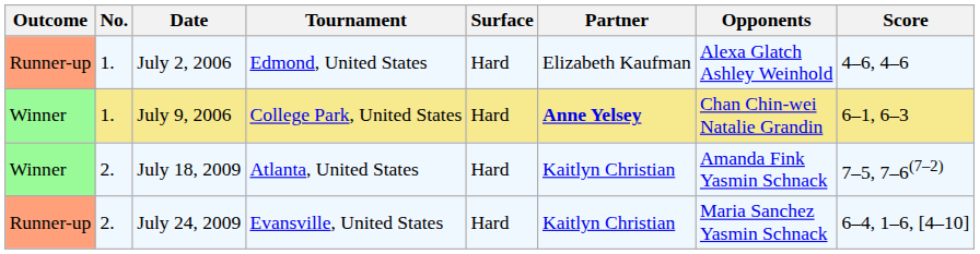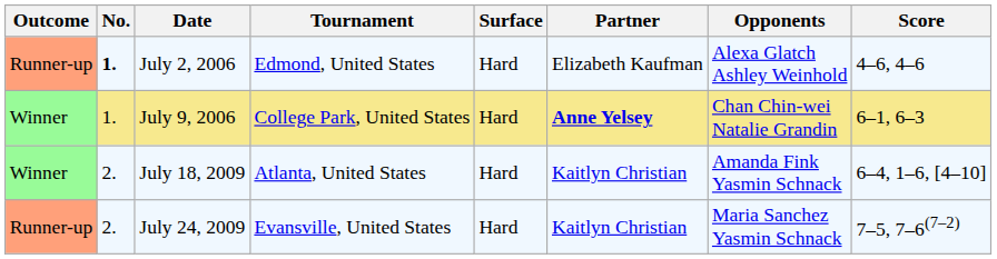 <table class="sortable wikitable" style=font-size:97%>
 <tr>
 <th>Outcome</th>
 <th>No.</th>
 <th>Date</th>
 <th>Tournament</th>
 <th>Surface</th>
 <th>Partner</th>
 <th>Opponents</th>
 <th>Score</th>
 </tr>
 <tr style="background:#f0f8ff;">
 <td style="background:#ffa07a;">Runner-up</td>
-<td>1.</td>
+<td><strong>1.</strong></td>
 <td>July 2, 2006</td>
 <td><a href='#'>Edmond</a>, United States</td>
 <td>Hard</td>
 <td> Elizabeth Kaufman</td>
 <td> <a href='#'>Alexa Glatch</a> <br>  <a href='#'>Ashley Weinhold</a></td>
 <td>4–6, 4–6</td>
 </tr>
 <tr style="background:#f7e98e;">
 <td style="background:#98fb98;">Winner</td>
 <td>1.</td>
 <td>July 9, 2006</td>
 <td><a href='#'>College Park</a>, United States</td>
 <td>Hard</td>
 <td><strong> <a href='#'>Anne Yelsey</a></strong></td>
 <td> <a href='#'>Chan Chin-wei</a> <br>  <a href='#'>Natalie Grandin</a></td>
 <td>6–1, 6–3</td>
 </tr>
 <tr style="background:#f0f8ff;">
 <td style="background:#98fb98;">Winner</td>
 <td>2.</td>
 <td>July 18, 2009</td>
 <td><a href='#'>Atlanta</a>, United States</td>
 <td>Hard</td>
 <td> <a href='#'>Kaitlyn Christian</a></td>
 <td> <a href='#'>Amanda Fink</a> <br>  <a href='#'>Yasmin Schnack</a></td>
-<td>7–5, 7–6<sup>(7–2)</sup></td>
+<td>6–4, 1–6, [4–10]</td>
 </tr>
 <tr style="background:#f0f8ff;">
 <td style="background:#ffa07a;">Runner-up</td>
 <td>2.</td>
 <td>July 24, 2009</td>
 <td><a href='#'>Evansville</a>, United States</td>
 <td>Hard</td>
 <td> <a href='#'>Kaitlyn Christian</a></td>
 <td> <a href='#'>Maria Sanchez</a> <br>  <a href='#'>Yasmin Schnack</a></td>
-<td>6–4, 1–6, [4–10]</td>
+<td>7–5, 7–6<sup>(7–2)</sup></td>
 </tr>
 </table>
